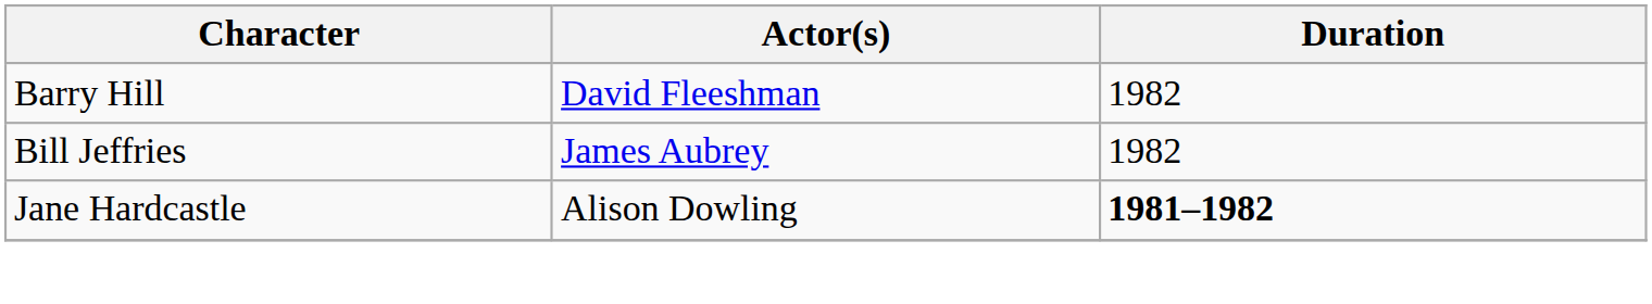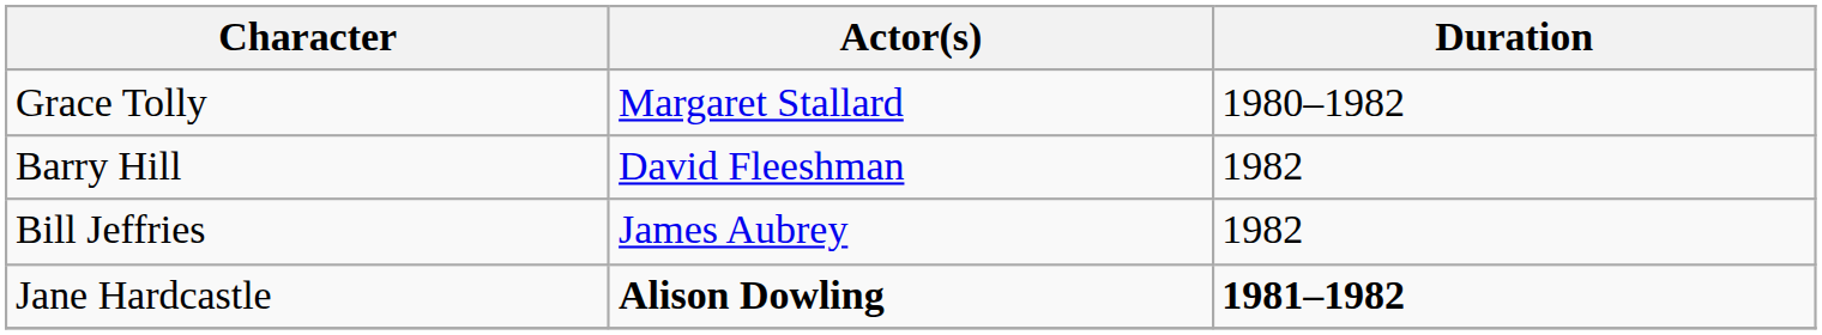 <table class="wikitable">
 <tr>
 <th scope="col" width="230">Character</th>
 <th scope="col" width="230">Actor(s)</th>
 <th scope="col" width="230">Duration</th>
+</tr>
+<tr>
+<td>Grace Tolly</td>
+<td><a href='#'>Margaret Stallard</a></td>
+<td>1980–1982</td>
 </tr>
 <tr>
 <td>Barry Hill</td>
 <td><a href='#'>David Fleeshman</a></td>
 <td>1982</td>
 </tr>
 <tr>
 <td>Bill Jeffries</td>
 <td><a href='#'>James Aubrey</a></td>
 <td>1982</td>
 </tr>
 <tr>
 <td>Jane Hardcastle</td>
-<td>Alison Dowling</td>
+<td><strong>Alison Dowling</strong></td>
 <td><strong>1981–1982</strong></td>
 </tr>
 <tr>
 </tr>
 </table>
